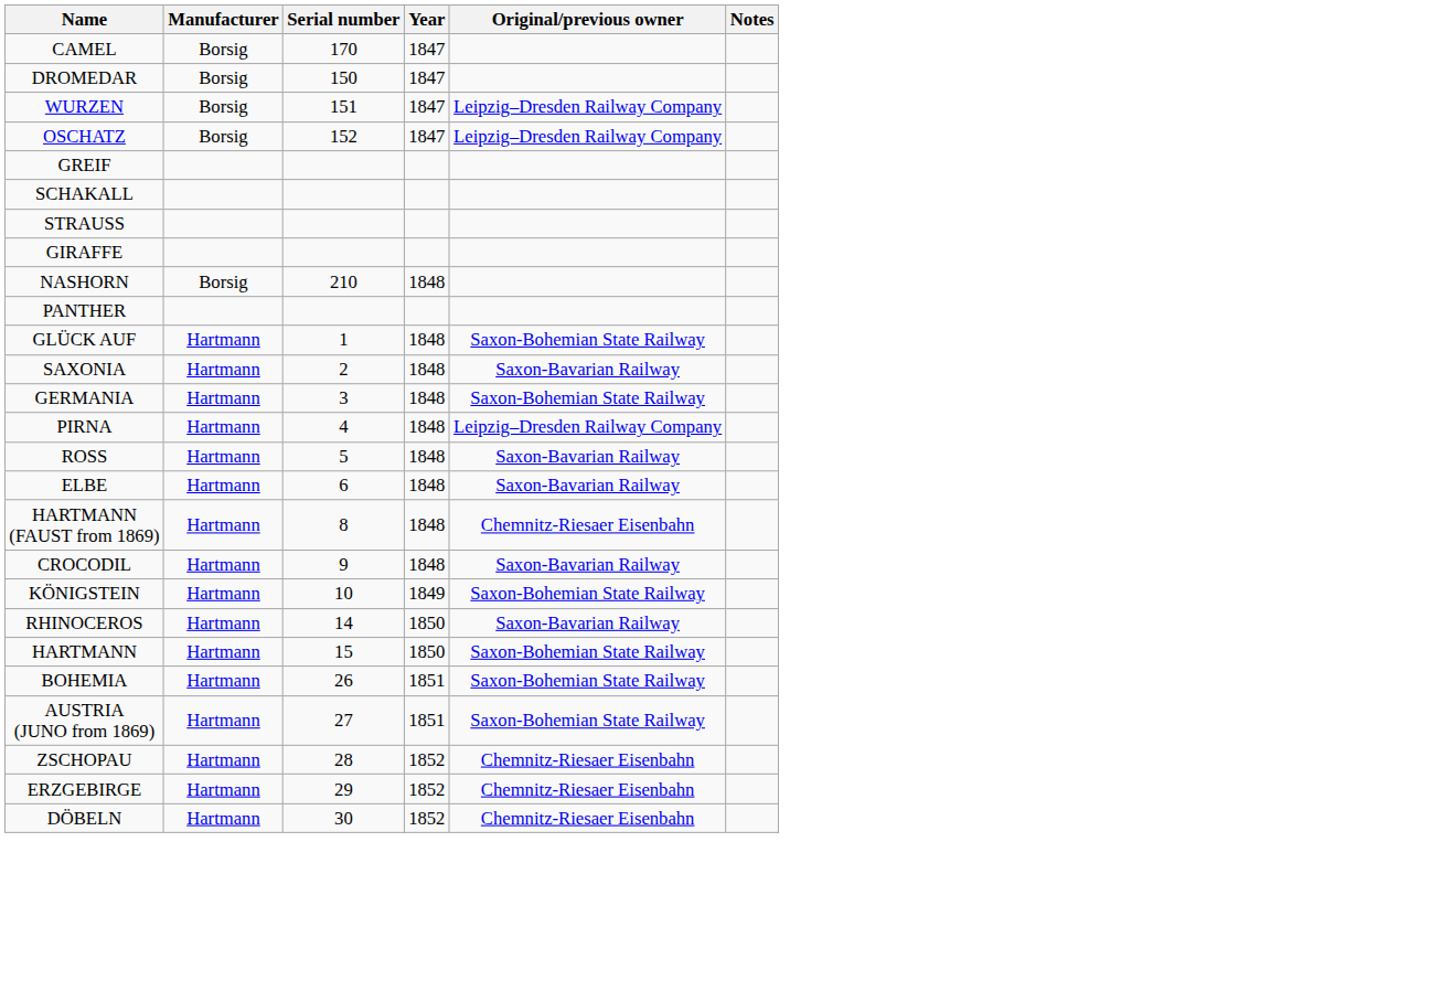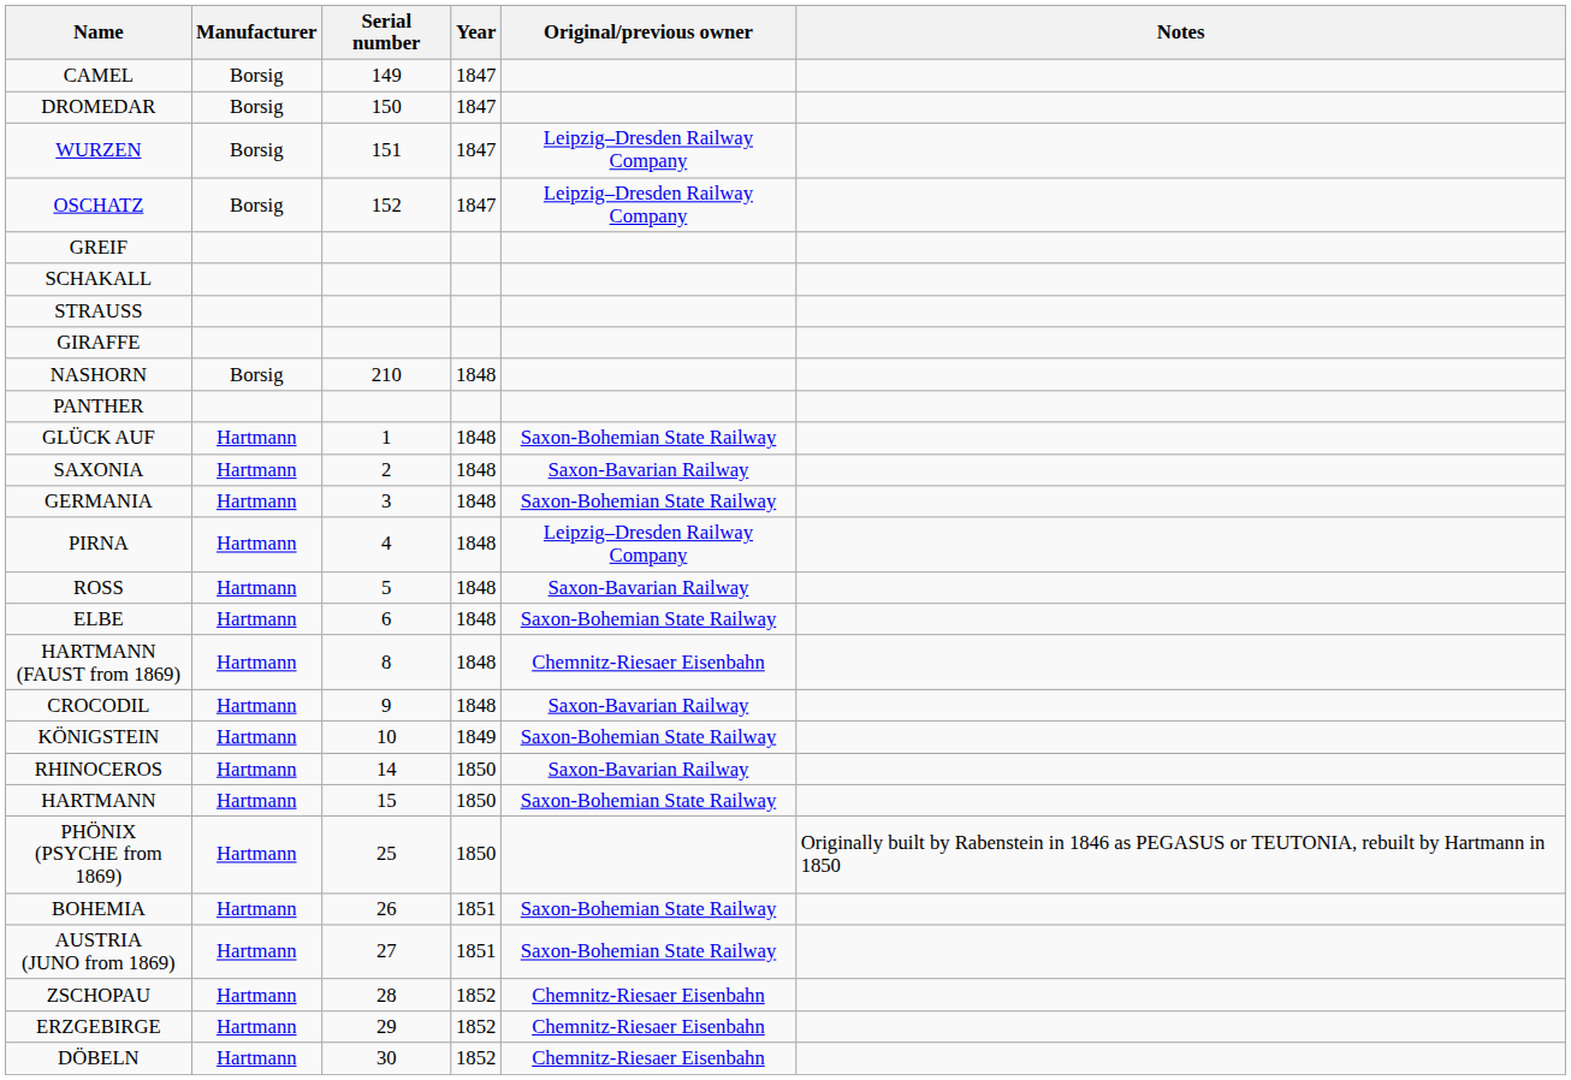 <table class="wikitable sortable collapsible collapsed" style=text-align:center>
 <tr>
 <th>Name</th>
 <th>Manufacturer</th>
 <th>Serial number</th>
 <th>Year</th>
 <th>Original/previous owner</th>
 <th>Notes</th>
 </tr>
 <tr>
 <td>CAMEL</td>
 <td>Borsig</td>
-<td>170</td>
+<td>149</td>
 <td>1847</td>
 <td></td>
 <td align=left></td>
 </tr>
 <tr>
 <td>DROMEDAR</td>
 <td>Borsig</td>
 <td>150</td>
 <td>1847</td>
 <td></td>
 <td align=left></td>
 </tr>
 <tr>
 <td><a href='#'>WURZEN</a></td>
 <td>Borsig</td>
 <td>151</td>
 <td>1847</td>
 <td><a href='#'>Leipzig–Dresden Railway Company</a></td>
 <td align=left></td>
 </tr>
 <tr>
 <td><a href='#'>OSCHATZ</a></td>
 <td>Borsig</td>
 <td>152</td>
 <td>1847</td>
 <td><a href='#'>Leipzig–Dresden Railway Company</a></td>
 <td align=left></td>
 </tr>
 <tr>
 <td>GREIF</td>
 <td></td>
 <td></td>
 <td></td>
 <td></td>
 <td align=left></td>
 </tr>
 <tr>
 <td>SCHAKALL</td>
 <td></td>
 <td></td>
 <td></td>
 <td></td>
 <td align=left></td>
 </tr>
 <tr>
 <td>STRAUSS</td>
 <td></td>
 <td></td>
 <td></td>
 <td></td>
 <td align=left></td>
 </tr>
 <tr>
 <td>GIRAFFE</td>
 <td></td>
 <td></td>
 <td></td>
 <td></td>
 <td align=left></td>
 </tr>
 <tr>
 <td>NASHORN</td>
 <td>Borsig</td>
 <td>210</td>
 <td>1848</td>
 <td></td>
 <td align=left></td>
 </tr>
 <tr>
 <td>PANTHER</td>
 <td></td>
 <td></td>
 <td></td>
 <td></td>
 <td align=left></td>
 </tr>
 <tr>
 <td>GLÜCK AUF</td>
 <td><a href='#'>Hartmann</a></td>
 <td>1</td>
 <td>1848</td>
 <td><a href='#'>Saxon-Bohemian State Railway</a></td>
 <td align=left></td>
 </tr>
 <tr>
 <td>SAXONIA</td>
 <td><a href='#'>Hartmann</a></td>
 <td>2</td>
 <td>1848</td>
 <td><a href='#'>Saxon-Bavarian Railway</a></td>
 <td align=left></td>
 </tr>
 <tr>
 <td>GERMANIA</td>
 <td><a href='#'>Hartmann</a></td>
 <td>3</td>
 <td>1848</td>
 <td><a href='#'>Saxon-Bohemian State Railway</a></td>
 <td align=left></td>
 </tr>
 <tr>
 <td>PIRNA</td>
 <td><a href='#'>Hartmann</a></td>
 <td>4</td>
 <td>1848</td>
 <td><a href='#'>Leipzig–Dresden Railway Company</a></td>
 <td align=left></td>
 </tr>
 <tr>
 <td>ROSS</td>
 <td><a href='#'>Hartmann</a></td>
 <td>5</td>
 <td>1848</td>
 <td><a href='#'>Saxon-Bavarian Railway</a></td>
 <td align=left></td>
 </tr>
 <tr>
 <td>ELBE</td>
 <td><a href='#'>Hartmann</a></td>
 <td>6</td>
 <td>1848</td>
-<td><a href='#'>Saxon-Bavarian Railway</a></td>
+<td><a href='#'>Saxon-Bohemian State Railway</a></td>
 <td align=left></td>
 </tr>
 <tr>
 <td>HARTMANN<br>(FAUST from 1869)</td>
 <td><a href='#'>Hartmann</a></td>
 <td>8</td>
 <td>1848</td>
 <td><a href='#'>Chemnitz-Riesaer Eisenbahn</a></td>
 <td align=left></td>
 </tr>
 <tr>
 <td>CROCODIL</td>
 <td><a href='#'>Hartmann</a></td>
 <td>9</td>
 <td>1848</td>
 <td><a href='#'>Saxon-Bavarian Railway</a></td>
 <td align=left></td>
 </tr>
 <tr>
 <td>KÖNIGSTEIN</td>
 <td><a href='#'>Hartmann</a></td>
 <td>10</td>
 <td>1849</td>
 <td><a href='#'>Saxon-Bohemian State Railway</a></td>
 <td align=left></td>
 </tr>
 <tr>
 <td>RHINOCEROS</td>
 <td><a href='#'>Hartmann</a></td>
 <td>14</td>
 <td>1850</td>
 <td><a href='#'>Saxon-Bavarian Railway</a></td>
 <td align=left></td>
 </tr>
 <tr>
 <td>HARTMANN</td>
 <td><a href='#'>Hartmann</a></td>
 <td>15</td>
 <td>1850</td>
 <td><a href='#'>Saxon-Bohemian State Railway</a></td>
 <td align=left></td>
 </tr>
 <tr>
+<td>PHÖNIX<br>(PSYCHE from 1869)</td>
+<td><a href='#'>Hartmann</a></td>
+<td>25</td>
+<td>1850</td>
+<td></td>
+<td align=left>Originally built by Rabenstein in 1846 as PEGASUS or TEUTONIA, rebuilt by Hartmann in 1850</td>
+</tr>
+<tr>
 <td>BOHEMIA</td>
 <td><a href='#'>Hartmann</a></td>
 <td>26</td>
 <td>1851</td>
 <td><a href='#'>Saxon-Bohemian State Railway</a></td>
 <td align=left></td>
 </tr>
 <tr>
 <td>AUSTRIA<br>(JUNO from 1869)</td>
 <td><a href='#'>Hartmann</a></td>
 <td>27</td>
 <td>1851</td>
 <td><a href='#'>Saxon-Bohemian State Railway</a></td>
 <td align=left></td>
 </tr>
 <tr>
 <td>ZSCHOPAU</td>
 <td><a href='#'>Hartmann</a></td>
 <td>28</td>
 <td>1852</td>
 <td><a href='#'>Chemnitz-Riesaer Eisenbahn</a></td>
 <td align=left></td>
 </tr>
 <tr>
 <td>ERZGEBIRGE</td>
 <td><a href='#'>Hartmann</a></td>
 <td>29</td>
 <td>1852</td>
 <td><a href='#'>Chemnitz-Riesaer Eisenbahn</a></td>
 <td align=left></td>
 </tr>
 <tr>
 <td>DÖBELN</td>
 <td><a href='#'>Hartmann</a></td>
 <td>30</td>
 <td>1852</td>
 <td><a href='#'>Chemnitz-Riesaer Eisenbahn</a></td>
 <td align=left></td>
 </tr>
 </table>
